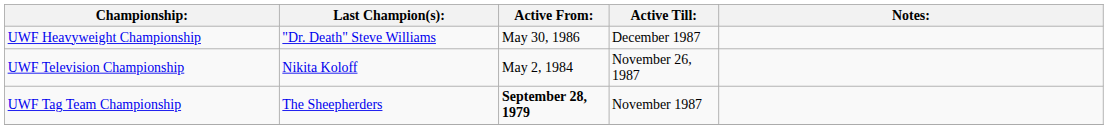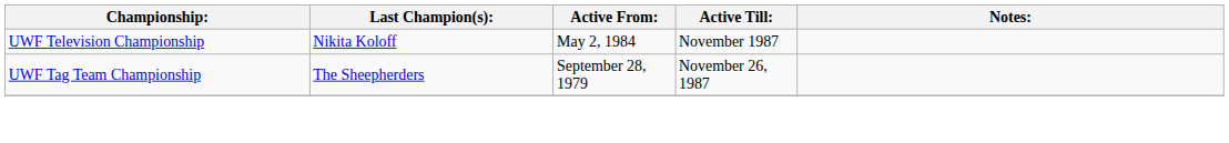 <table class="wikitable" width=100%>
 <tr>
 <th width=25%>Championship:</th>
 <th width=20%>Last Champion(s):</th>
 <th width=10%>Active From:</th>
 <th width=10%>Active Till:</th>
 <th width=35%>Notes:</th>
 </tr>
 <tr>
-<td><a href='#'>UWF Heavyweight Championship</a></td>
-<td><a href='#'>"Dr. Death" Steve Williams</a></td>
-<td>May 30, 1986</td>
-<td>December 1987</td>
-<td></td>
-</tr>
-<tr>
 <td><a href='#'>UWF Television Championship</a></td>
 <td><a href='#'>Nikita Koloff</a></td>
 <td>May 2, 1984</td>
-<td>November 26, 1987</td>
+<td>November 1987</td>
 <td></td>
 </tr>
 <tr>
 <td><a href='#'>UWF Tag Team Championship</a></td>
 <td><a href='#'>The Sheepherders</a></td>
-<td><strong>September 28, 1979</strong></td>
-<td>November 1987</td>
+<td>September 28, 1979</td>
+<td>November 26, 1987</td>
 <td></td>
 </tr>
 <tr>
 </tr>
 </table>
